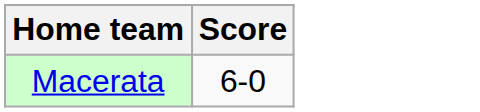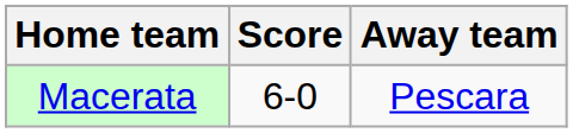 <table class="wikitable" style="text-align: center">
 <tr>
 <th>Home team</th>
 <th>Score</th>
+<th>Away team</th>
 </tr>
 <tr>
 <td bgcolor="ccffcc"><a href='#'>Macerata</a></td>
 <td>6-0</td>
+<td><a href='#'>Pescara</a></td>
 </tr>
 </table>
